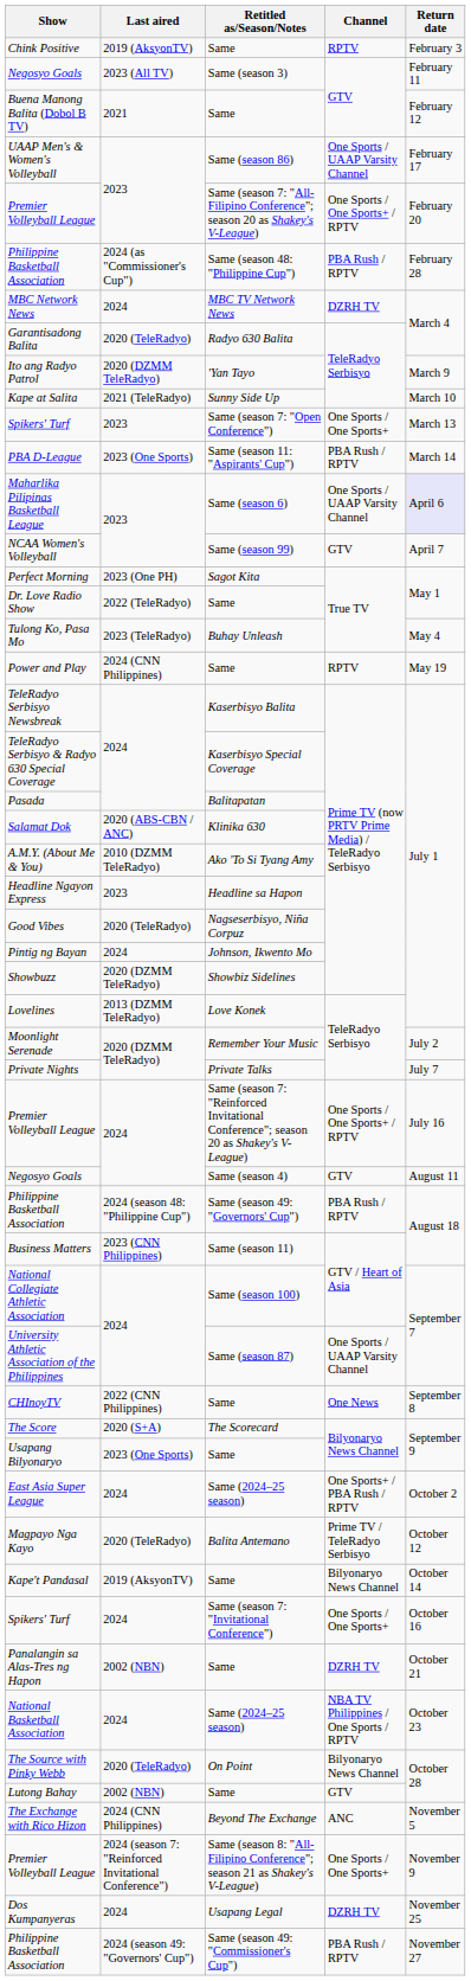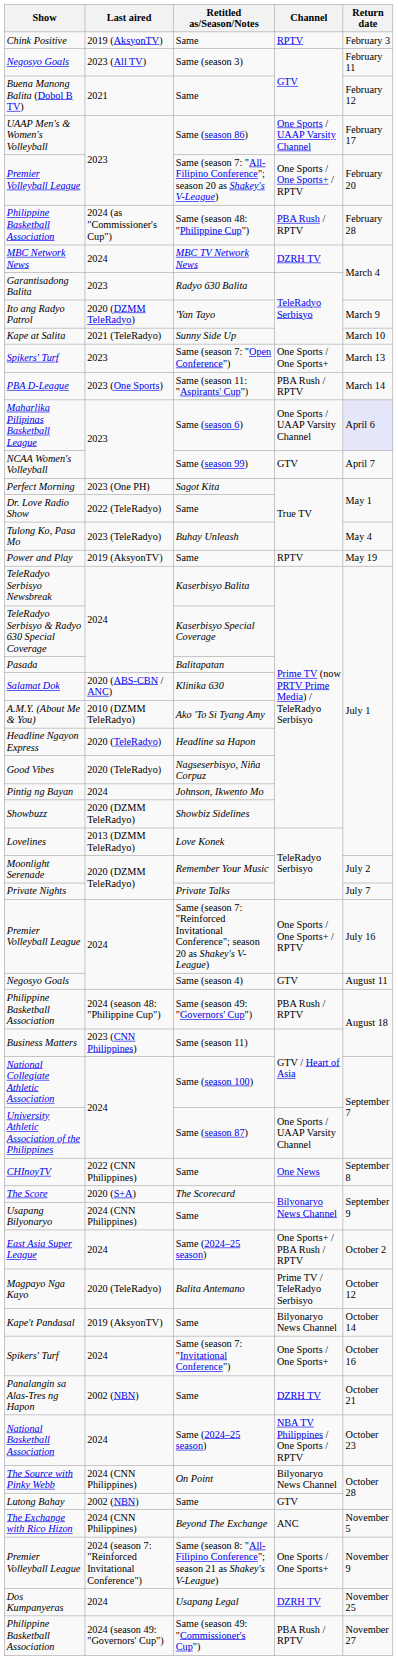 <table class="wikitable">
 <tr>
 <th>Show</th>
 <th>Last aired</th>
 <th>Retitled as/Season/Notes</th>
 <th>Channel</th>
 <th>Return date</th>
 </tr>
 <tr>
 <td><em>Chink Positive</em></td>
 <td>2019 (<a href='#'>AksyonTV</a>)</td>
 <td>Same</td>
 <td><a href='#'>RPTV</a></td>
 <td>February 3</td>
 </tr>
 <tr>
 <td><em><a href='#'>Negosyo Goals</a></em></td>
 <td>2023 (<a href='#'>All TV</a>)</td>
 <td>Same (season 3)</td>
 <td rowspan="2"><a href='#'>GTV</a></td>
 <td>February 11</td>
 </tr>
 <tr>
 <td><em>Buena Manong Balita</em> (<a href='#'>Dobol B TV</a>)</td>
 <td>2021</td>
 <td>Same</td>
 <td>February 12</td>
 </tr>
 <tr>
 <td><em>UAAP Men's & Women's Volleyball</em></td>
 <td rowspan="2">2023</td>
 <td>Same (<a href='#'>season 86</a>)</td>
 <td><a href='#'>One Sports</a> / <a href='#'>UAAP Varsity Channel</a></td>
 <td>February 17</td>
 </tr>
 <tr>
 <td><em><a href='#'>Premier Volleyball League</a></em></td>
 <td>Same (season 7: "<a href='#'>All-Filipino Conference</a>"; season 20 as <em><a href='#'>Shakey's V-League</a></em>)</td>
 <td>One Sports / <a href='#'>One Sports+</a> / RPTV</td>
 <td>February 20</td>
 </tr>
 <tr>
 <td><em><a href='#'>Philippine Basketball Association</a></em></td>
 <td>2024 (as "Commissioner's Cup")</td>
 <td>Same (season 48: "<a href='#'>Philippine Cup</a>")</td>
 <td><a href='#'>PBA Rush</a> / RPTV</td>
 <td>February 28</td>
 </tr>
 <tr>
 <td><em><a href='#'>MBC Network News</a></em></td>
 <td>2024</td>
 <td><em><a href='#'>MBC TV Network News</a></em></td>
 <td><a href='#'>DZRH TV</a></td>
 <td rowspan="2">March 4</td>
 </tr>
 <tr>
 <td><em>Garantisadong Balita</em></td>
-<td>2020 (<a href='#'>TeleRadyo</a>)</td>
+<td>2023</td>
 <td><em>Radyo 630 Balita</em></td>
 <td rowspan="3"><a href='#'>TeleRadyo Serbisyo</a></td>
 </tr>
 <tr>
 <td><em>Ito ang Radyo Patrol</em></td>
 <td>2020 (<a href='#'>DZMM TeleRadyo</a>)</td>
 <td><em>'Yan Tayo</em></td>
 <td>March 9</td>
 </tr>
 <tr>
 <td><em>Kape at Salita</em></td>
 <td>2021 (TeleRadyo)</td>
 <td><em>Sunny Side Up</em></td>
 <td>March 10</td>
 </tr>
 <tr>
 <td><em><a href='#'>Spikers' Turf</a></em></td>
 <td>2023</td>
 <td>Same (season 7: "<a href='#'>Open Conference</a>")</td>
 <td>One Sports / One Sports+</td>
 <td>March 13</td>
 </tr>
 <tr>
 <td><em><a href='#'>PBA D-League</a></em></td>
 <td>2023 (<a href='#'>One Sports</a>)</td>
 <td>Same (season 11: "<a href='#'>Aspirants' Cup</a>")</td>
 <td>PBA Rush / RPTV</td>
 <td>March 14</td>
 </tr>
 <tr>
 <td><em><a href='#'>Maharlika Pilipinas Basketball League</a></em></td>
 <td rowspan="2">2023</td>
 <td>Same (<a href='#'>season 6</a>)</td>
 <td>One Sports / UAAP Varsity Channel</td>
 <td style="background: lavender;">April 6</td>
 </tr>
 <tr>
 <td><em>NCAA Women's Volleyball</em></td>
 <td>Same (<a href='#'>season 99</a>)</td>
 <td>GTV</td>
 <td>April 7</td>
 </tr>
 <tr>
 <td><em>Perfect Morning</em></td>
 <td>2023 (One PH)</td>
 <td><em>Sagot Kita</em></td>
 <td rowspan="3">True TV</td>
 <td rowspan="2">May 1</td>
 </tr>
 <tr>
 <td><em>Dr. Love Radio Show</em></td>
 <td>2022 (TeleRadyo)</td>
 <td>Same</td>
 </tr>
 <tr>
 <td><em>Tulong Ko, Pasa Mo</em></td>
 <td>2023 (TeleRadyo)</td>
 <td><em>Buhay Unleash</em></td>
 <td>May 4</td>
 </tr>
 <tr>
 <td><em>Power and Play</em></td>
-<td>2024 (CNN Philippines)</td>
+<td>2019 (AksyonTV)</td>
 <td>Same</td>
 <td>RPTV</td>
 <td>May 19</td>
 </tr>
 <tr>
 <td><em>TeleRadyo Serbisyo Newsbreak</em></td>
 <td rowspan="3">2024</td>
 <td><em>Kaserbisyo Balita</em></td>
 <td rowspan="9"><a href='#'>Prime TV</a> (now <a href='#'>PRTV Prime Media</a>) / TeleRadyo Serbisyo</td>
 <td rowspan="10">July 1</td>
 </tr>
 <tr>
 <td><em>TeleRadyo Serbisyo & Radyo 630 Special Coverage</em></td>
 <td><em>Kaserbisyo Special Coverage</em></td>
 </tr>
 <tr>
 <td><em>Pasada</em></td>
 <td><em>Balitapatan</em></td>
 </tr>
 <tr>
 <td><em><a href='#'>Salamat Dok</a></em></td>
 <td>2020 (<a href='#'>ABS-CBN</a> / <a href='#'>ANC</a>)</td>
 <td><em>Klinika 630</em></td>
 </tr>
 <tr>
 <td><em>A.M.Y. (About Me & You)</em></td>
 <td>2010 (DZMM TeleRadyo)</td>
 <td><em>Ako 'To Si Tyang Amy</em></td>
 </tr>
 <tr>
 <td><em>Headline Ngayon Express</em></td>
-<td>2023</td>
+<td>2020 (<a href='#'>TeleRadyo</a>)</td>
 <td><em>Headline sa Hapon</em></td>
 </tr>
 <tr>
 <td><em>Good Vibes</em></td>
 <td>2020 (TeleRadyo)</td>
 <td><em>Nagseserbisyo, Niña Corpuz</em></td>
 </tr>
 <tr>
 <td><em>Pintig ng Bayan</em></td>
 <td>2024</td>
 <td><em>Johnson, Ikwento Mo</em></td>
 </tr>
 <tr>
 <td><em>Showbuzz</em></td>
 <td>2020 (DZMM TeleRadyo)</td>
 <td><em>Showbiz Sidelines</em></td>
 </tr>
 <tr>
 <td><em>Lovelines</em></td>
 <td>2013 (DZMM TeleRadyo)</td>
 <td><em>Love Konek</em></td>
 <td rowspan="3">TeleRadyo Serbisyo</td>
 </tr>
 <tr>
 <td><em>Moonlight Serenade</em></td>
 <td rowspan="2">2020 (DZMM TeleRadyo)</td>
 <td><em>Remember Your Music</em></td>
 <td>July 2</td>
 </tr>
 <tr>
 <td><em>Private Nights</em></td>
 <td><em>Private Talks</em></td>
 <td>July 7</td>
 </tr>
 <tr>
 <td><em>Premier Volleyball League</em></td>
 <td rowspan="2">2024</td>
 <td>Same (season 7: "Reinforced Invitational Conference"; season 20 as <em>Shakey's V-League</em>)</td>
 <td>One Sports / One Sports+ / RPTV</td>
 <td>July 16</td>
 </tr>
 <tr>
 <td><em>Negosyo Goals</em></td>
 <td>Same (season 4)</td>
 <td>GTV</td>
 <td>August 11</td>
 </tr>
 <tr>
 <td><em>Philippine Basketball Association</em></td>
 <td>2024 (season 48: "Philippine Cup")</td>
 <td>Same (season 49: "<a href='#'>Governors' Cup</a>")</td>
 <td>PBA Rush / RPTV</td>
 <td rowspan="2">August 18</td>
 </tr>
 <tr>
 <td><em>Business Matters</em></td>
 <td>2023 (<a href='#'>CNN Philippines</a>)</td>
 <td>Same (season 11)</td>
 <td rowspan="2">GTV / <a href='#'>Heart of Asia</a></td>
 </tr>
 <tr>
 <td><em><a href='#'>National Collegiate Athletic Association</a></em></td>
 <td rowspan="2">2024</td>
 <td>Same (<a href='#'>season 100</a>)</td>
 <td rowspan="2">September 7</td>
 </tr>
 <tr>
 <td><em><a href='#'>University Athletic Association of the Philippines</a></em></td>
 <td>Same (<a href='#'>season 87</a>)</td>
 <td>One Sports / UAAP Varsity Channel</td>
 </tr>
 <tr>
 <td><em><a href='#'>CHInoyTV</a></em></td>
 <td>2022 (CNN Philippines)</td>
 <td>Same</td>
 <td><a href='#'>One News</a></td>
 <td>September 8</td>
 </tr>
 <tr>
 <td><em><a href='#'>The Score</a></em></td>
 <td>2020 (<a href='#'>S+A</a>)</td>
 <td><em>The Scorecard</em></td>
 <td rowspan="2"><a href='#'>Bilyonaryo News Channel</a></td>
 <td rowspan="2">September 9</td>
 </tr>
 <tr>
 <td><em>Usapang Bilyonaryo</em></td>
-<td>2023 (<a href='#'>One Sports</a>)</td>
+<td>2024 (CNN Philippines)</td>
 <td>Same</td>
 </tr>
 <tr>
 <td><em><a href='#'>East Asia Super League</a></em></td>
 <td>2024</td>
 <td>Same (<a href='#'>2024–25 season</a>)</td>
 <td>One Sports+ / PBA Rush / RPTV</td>
 <td>October 2</td>
 </tr>
 <tr>
 <td><em>Magpayo Nga Kayo</em></td>
 <td>2020 (TeleRadyo)</td>
 <td><em>Balita Antemano</em></td>
 <td>Prime TV / TeleRadyo Serbisyo</td>
 <td>October 12</td>
 </tr>
 <tr>
 <td><em>Kape't Pandasal</em></td>
 <td>2019 (AksyonTV)</td>
 <td>Same</td>
 <td>Bilyonaryo News Channel</td>
 <td>October 14</td>
 </tr>
 <tr>
 <td><em>Spikers' Turf</em></td>
 <td>2024</td>
 <td>Same (season 7: "<a href='#'>Invitational Conference</a>")</td>
 <td>One Sports / One Sports+</td>
 <td>October 16</td>
 </tr>
 <tr>
 <td><em>Panalangin sa Alas-Tres ng Hapon</em></td>
 <td>2002 (<a href='#'>NBN</a>)</td>
 <td>Same</td>
 <td><a href='#'>DZRH TV</a></td>
 <td>October 21</td>
 </tr>
 <tr>
 <td><em><a href='#'>National Basketball Association</a></em></td>
 <td>2024</td>
 <td>Same (<a href='#'>2024–25 season</a>)</td>
 <td><a href='#'>NBA TV Philippines</a> / One Sports / RPTV</td>
 <td>October 23</td>
 </tr>
 <tr>
 <td><em><a href='#'>The Source with Pinky Webb</a></em></td>
-<td>2020 (<a href='#'>TeleRadyo</a>)</td>
+<td>2024 (CNN Philippines)</td>
 <td><em>On Point</em></td>
 <td>Bilyonaryo News Channel</td>
 <td rowspan="2">October 28</td>
 </tr>
 <tr>
 <td><em>Lutong Bahay</em></td>
 <td>2002 (<a href='#'>NBN</a>)</td>
 <td>Same</td>
 <td>GTV</td>
 </tr>
 <tr>
 <td><em><a href='#'>The Exchange with Rico Hizon</a></em></td>
 <td>2024 (CNN Philippines)</td>
 <td><em>Beyond The Exchange</em></td>
 <td>ANC</td>
 <td>November 5</td>
 </tr>
 <tr>
 <td><em>Premier Volleyball League</em></td>
 <td>2024 (season 7: "Reinforced Invitational Conference")</td>
 <td>Same (season 8: "<a href='#'>All-Filipino Conference</a>"; season 21 as <em>Shakey's V-League</em>)</td>
 <td>One Sports / One Sports+</td>
 <td>November 9</td>
 </tr>
 <tr>
 <td><em>Dos Kumpanyeras</em></td>
 <td>2024</td>
 <td><em>Usapang Legal</em></td>
 <td><a href='#'>DZRH TV</a></td>
 <td>November 25</td>
 </tr>
 <tr>
 <td><em>Philippine Basketball Association</em></td>
 <td>2024 (season 49: "Governors' Cup")</td>
 <td>Same (season 49: "<a href='#'>Commissioner's Cup</a>")</td>
 <td>PBA Rush / RPTV</td>
 <td>November 27</td>
 </tr>
 </table>
